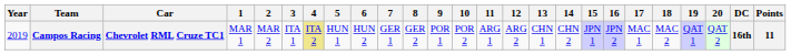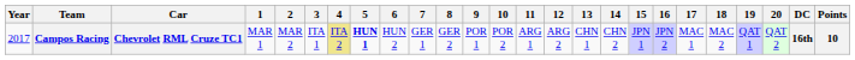 <table class="wikitable" style="text-align:center; font-size:85%">
 <tr>
 <th>Year</th>
 <th>Team</th>
 <th>Car</th>
 <th>1</th>
 <th>2</th>
 <th>3</th>
 <th>4</th>
 <th>5</th>
 <th>6</th>
 <th>7</th>
 <th>8</th>
 <th>9</th>
 <th>10</th>
 <th>11</th>
 <th>12</th>
 <th>13</th>
 <th>14</th>
 <th>15</th>
 <th>16</th>
 <th>17</th>
 <th>18</th>
 <th>19</th>
 <th>20</th>
 <th>DC</th>
 <th>Points</th>
 </tr>
 <tr>
-<td><a href='#'>2019</a></td>
+<td><a href='#'>2017</a></td>
 <th><a href='#'>Campos Racing</a></th>
 <th><a href='#'>Chevrolet</a> <a href='#'>RML</a> <a href='#'>Cruze TC1</a></th>
 <td><a href='#'>MAR<br>1</a></td>
 <td><a href='#'>MAR<br>2</a></td>
 <td><a href='#'>ITA<br>1</a></td>
 <td style="background: khaki;"><a href='#'>ITA<br>2</a></td>
-<td><a href='#'>HUN<br>1</a></td>
+<td><strong><a href='#'>HUN<br>1</a></strong></td>
 <td><a href='#'>HUN<br>2</a></td>
 <td><a href='#'>GER<br>1</a></td>
 <td><a href='#'>GER<br>2</a></td>
 <td><a href='#'>POR<br>1</a></td>
 <td><a href='#'>POR<br>2</a></td>
 <td><a href='#'>ARG<br>1</a></td>
 <td><a href='#'>ARG<br>2</a></td>
 <td><a href='#'>CHN<br>1</a></td>
 <td><a href='#'>CHN<br>2</a></td>
 <td style="background:#CFCFFF;"><a href='#'>JPN<br>1</a><br></td>
 <td style="background:#CFCFFF;"><a href='#'>JPN<br>2</a><br></td>
 <td><a href='#'>MAC<br>1</a></td>
 <td><a href='#'>MAC<br>2</a></td>
 <td style="background:#CFCFFF;"><a href='#'>QAT<br>1</a><br></td>
 <td style="background:#DFFFDF;"><a href='#'>QAT<br>2</a><br></td>
 <th>16th</th>
-<th>11</th>
+<th>10</th>
 </tr>
 </table>
